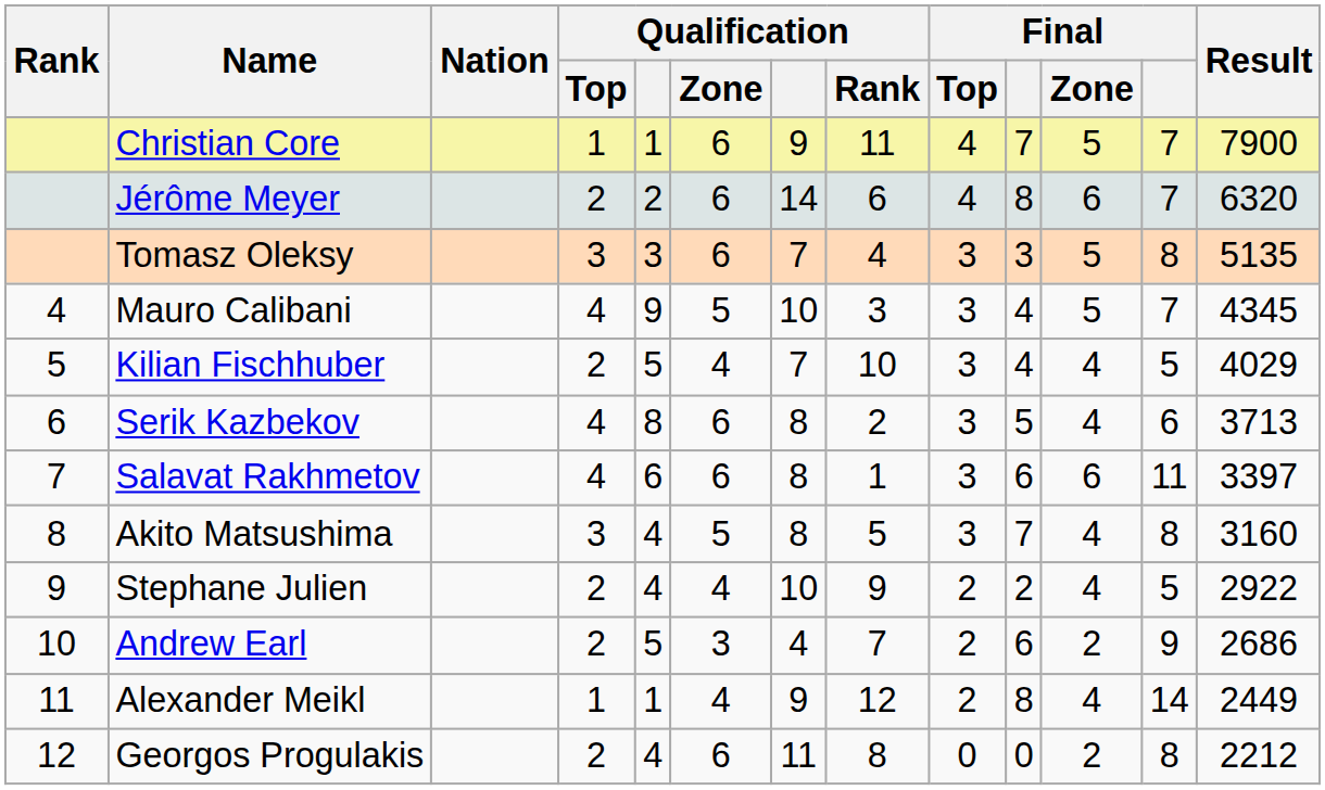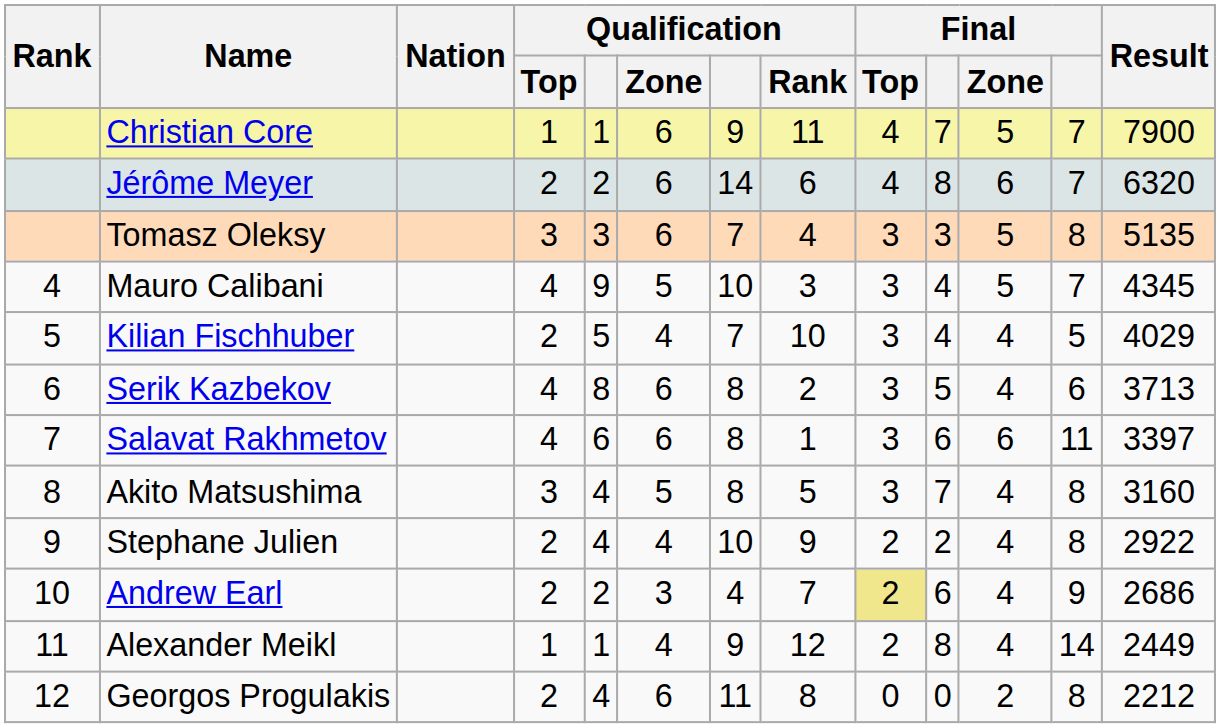 <table class="wikitable sortable" style="text-align:center">
 <tr>
 <th rowspan="2">Rank</th>
 <th rowspan="2">Name</th>
 <th rowspan="2">Nation</th>
 <th colspan="5">Qualification</th>
 <th colspan="4">Final</th>
 <th rowspan="2">Result</th>
 </tr>
 <tr>
 <th>Top</th>
 <th></th>
 <th>Zone</th>
 <th></th>
 <th>Rank</th>
 <th>Top</th>
 <th></th>
 <th>Zone</th>
 <th></th>
 </tr>
 <tr bgcolor="#F7F6A8">
 <td></td>
 <td align="left"><a href='#'>Christian Core</a></td>
 <td align="left"></td>
 <td>1</td>
 <td>1</td>
 <td>6</td>
 <td>9</td>
 <td>11</td>
 <td>4</td>
 <td>7</td>
 <td>5</td>
 <td>7</td>
 <td>7900</td>
 </tr>
 <tr bgcolor="#DCE5E5">
 <td></td>
 <td align="left"><a href='#'>Jérôme Meyer</a></td>
 <td align="left"></td>
 <td>2</td>
 <td>2</td>
 <td>6</td>
 <td>14</td>
 <td>6</td>
 <td>4</td>
 <td>8</td>
 <td>6</td>
 <td>7</td>
 <td>6320</td>
 </tr>
 <tr bgcolor="#FFDAB9">
 <td></td>
 <td align="left">Tomasz Oleksy</td>
 <td align="left"></td>
 <td>3</td>
 <td>3</td>
 <td>6</td>
 <td>7</td>
 <td>4</td>
 <td>3</td>
 <td>3</td>
 <td>5</td>
 <td>8</td>
 <td>5135</td>
 </tr>
 <tr>
 <td align="center">4</td>
 <td align="left">Mauro Calibani</td>
 <td align="left"></td>
 <td>4</td>
 <td>9</td>
 <td>5</td>
 <td>10</td>
 <td>3</td>
 <td>3</td>
 <td>4</td>
 <td>5</td>
 <td>7</td>
 <td>4345</td>
 </tr>
 <tr>
 <td align="center">5</td>
 <td align="left"><a href='#'>Kilian Fischhuber</a></td>
 <td align="left"></td>
 <td>2</td>
 <td>5</td>
 <td>4</td>
 <td>7</td>
 <td>10</td>
 <td>3</td>
 <td>4</td>
 <td>4</td>
 <td>5</td>
 <td>4029</td>
 </tr>
 <tr>
 <td align="center">6</td>
 <td align="left"><a href='#'>Serik Kazbekov</a></td>
 <td align="left"></td>
 <td>4</td>
 <td>8</td>
 <td>6</td>
 <td>8</td>
 <td>2</td>
 <td>3</td>
 <td>5</td>
 <td>4</td>
 <td>6</td>
 <td>3713</td>
 </tr>
 <tr>
 <td align="center">7</td>
 <td align="left"><a href='#'>Salavat Rakhmetov</a></td>
 <td align="left"></td>
 <td>4</td>
 <td>6</td>
 <td>6</td>
 <td>8</td>
 <td>1</td>
 <td>3</td>
 <td>6</td>
 <td>6</td>
 <td>11</td>
 <td>3397</td>
 </tr>
 <tr>
 <td align="center">8</td>
 <td align="left">Akito Matsushima</td>
 <td align="left"></td>
 <td>3</td>
 <td>4</td>
 <td>5</td>
 <td>8</td>
 <td>5</td>
 <td>3</td>
 <td>7</td>
 <td>4</td>
 <td>8</td>
 <td>3160</td>
 </tr>
 <tr>
 <td>9</td>
 <td align="left">Stephane Julien</td>
 <td align="left"></td>
 <td>2</td>
 <td>4</td>
 <td>4</td>
 <td>10</td>
 <td>9</td>
 <td>2</td>
 <td>2</td>
 <td>4</td>
-<td>5</td>
+<td>8</td>
 <td>2922</td>
 </tr>
 <tr>
 <td>10</td>
 <td align="left"><a href='#'>Andrew Earl</a></td>
 <td align="left"></td>
 <td>2</td>
-<td>5</td>
+<td>2</td>
 <td>3</td>
 <td>4</td>
 <td>7</td>
-<td>2</td>
+<td style="background: khaki;">2</td>
 <td>6</td>
-<td>2</td>
+<td>4</td>
 <td>9</td>
 <td>2686</td>
 </tr>
 <tr>
 <td>11</td>
 <td align="left">Alexander Meikl</td>
 <td align="left"></td>
 <td>1</td>
 <td>1</td>
 <td>4</td>
 <td>9</td>
 <td>12</td>
 <td>2</td>
 <td>8</td>
 <td>4</td>
 <td>14</td>
 <td>2449</td>
 </tr>
 <tr>
 <td>12</td>
 <td align="left">Georgos Progulakis</td>
 <td align="left"></td>
 <td>2</td>
 <td>4</td>
 <td>6</td>
 <td>11</td>
 <td>8</td>
 <td>0</td>
 <td>0</td>
 <td>2</td>
 <td>8</td>
 <td>2212</td>
 </tr>
 </table>
